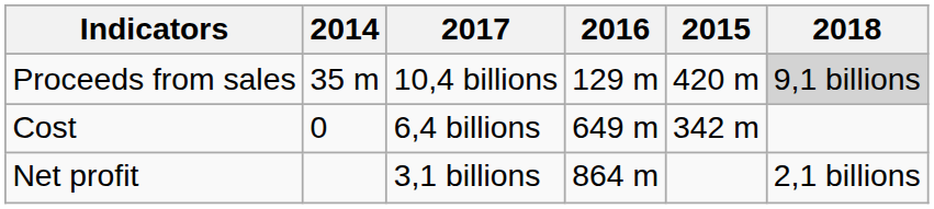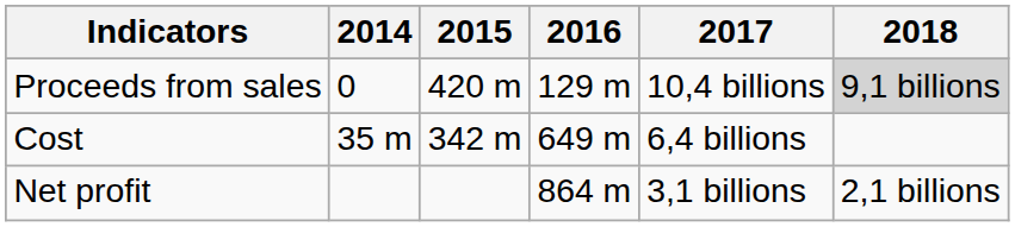 <table class="wikitable">
 <tr>
 <th>Indicators</th>
 <th>2014</th>
+<th>2015</th>
+<th>2016</th>
 <th>2017</th>
-<th>2016</th>
-<th>2015</th>
 <th>2018</th>
 </tr>
 <tr>
 <td>Proceeds from sales</td>
-<td>35 m</td>
+<td>0</td>
+<td>420 m</td>
+<td>129 m</td>
 <td>10,4 billions</td>
-<td>129 m</td>
-<td>420 m</td>
 <td style="background: lightgrey;">9,1 billions</td>
 </tr>
 <tr>
 <td>Cost</td>
-<td>0</td>
+<td>35 m</td>
+<td>342 m</td>
+<td>649 m</td>
 <td>6,4 billions</td>
-<td>649 m</td>
-<td>342 m</td>
 <td></td>
 </tr>
 <tr>
 <td>Net profit</td>
 <td></td>
+<td></td>
+<td>864 m</td>
 <td>3,1 billions</td>
-<td>864 m</td>
-<td></td>
 <td>2,1 billions</td>
 </tr>
 </table>
